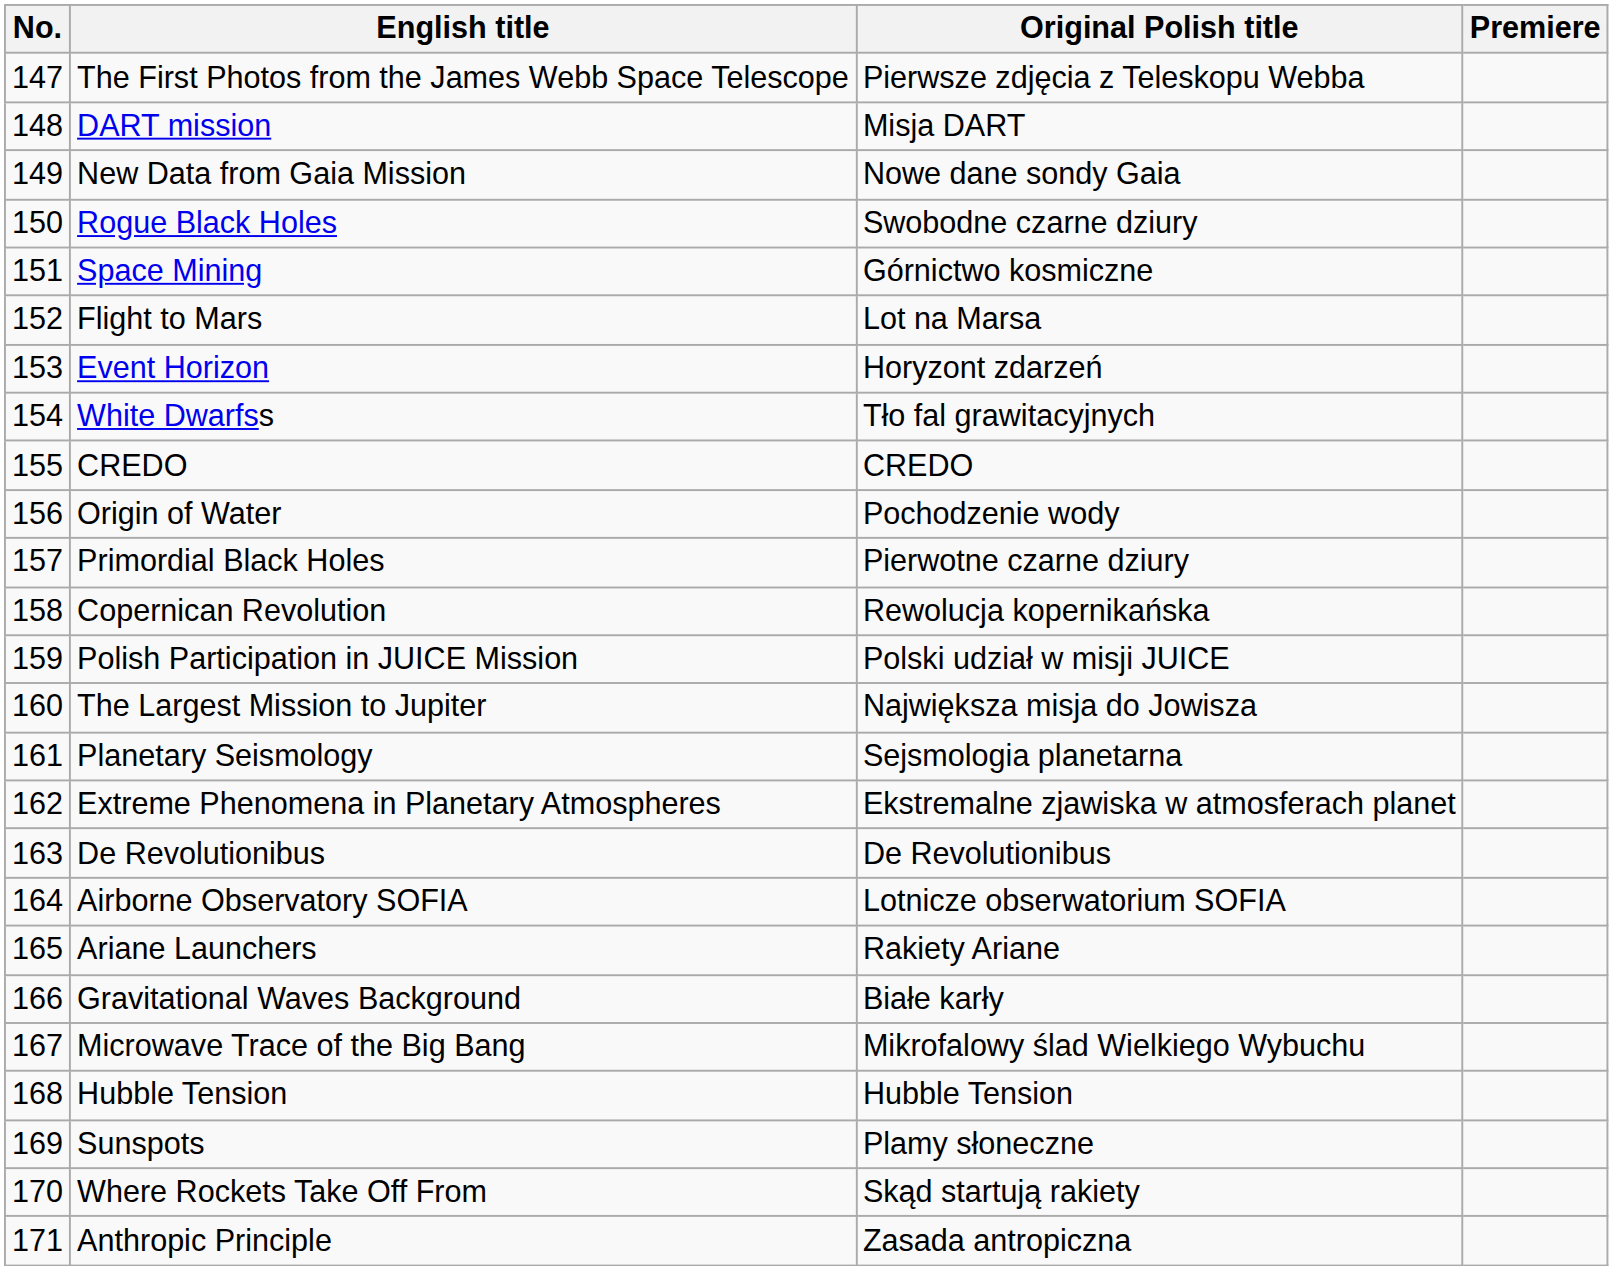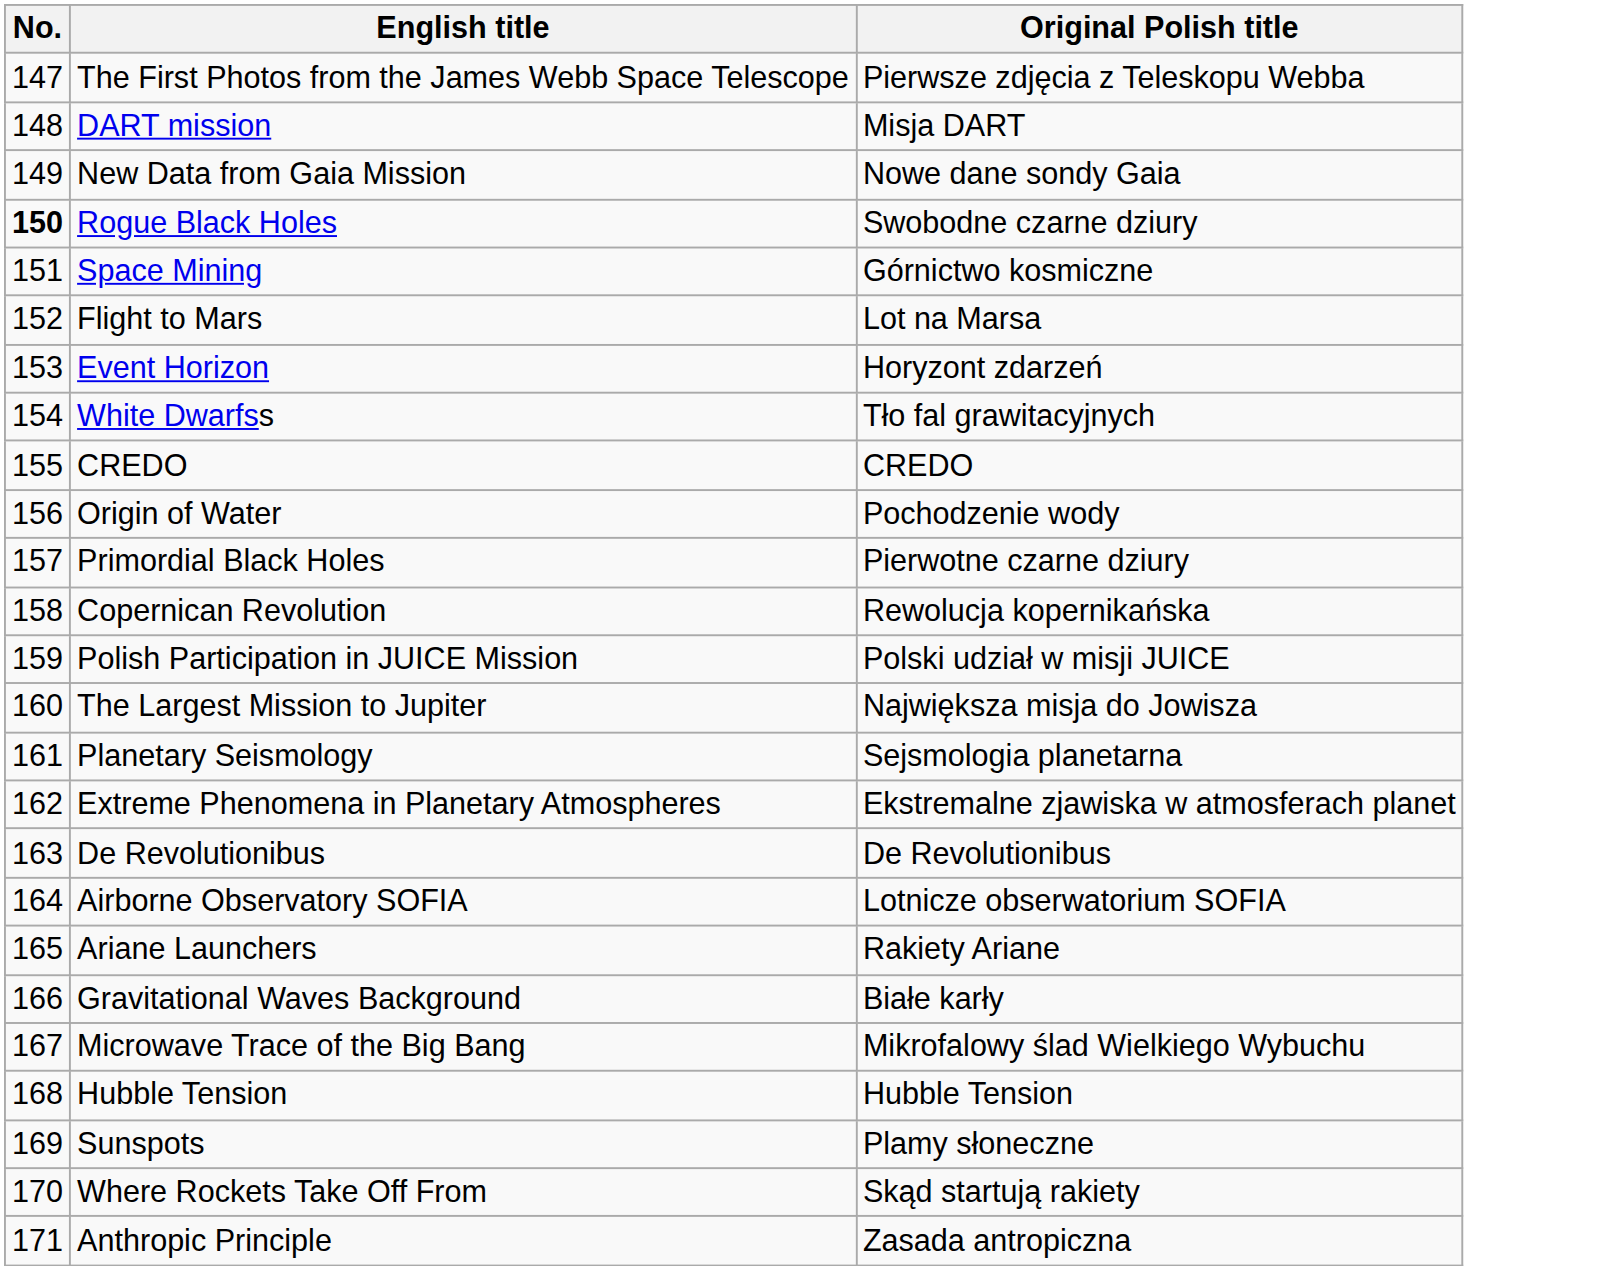 <table class="wikitable">
 <tr>
 <th>No.</th>
 <th>English title</th>
 <th>Original Polish title</th>
-<th>Premiere</th>
 </tr>
 <tr>
 <td>147</td>
 <td>The First Photos from the James Webb Space Telescope</td>
 <td>Pierwsze zdjęcia z Teleskopu Webba</td>
-<td></td>
 </tr>
 <tr>
 <td>148</td>
 <td><a href='#'>DART mission</a></td>
 <td>Misja DART</td>
-<td></td>
 </tr>
 <tr>
 <td>149</td>
 <td>New Data from Gaia Mission</td>
 <td>Nowe dane sondy Gaia</td>
-<td></td>
 </tr>
 <tr>
-<td>150</td>
+<td><strong>150</strong></td>
 <td><a href='#'>Rogue Black Holes</a></td>
 <td>Swobodne czarne dziury</td>
-<td></td>
 </tr>
 <tr>
 <td>151</td>
 <td><a href='#'>Space Mining</a></td>
 <td>Górnictwo kosmiczne</td>
-<td></td>
 </tr>
 <tr>
 <td>152</td>
 <td>Flight to Mars</td>
 <td>Lot na Marsa</td>
-<td></td>
 </tr>
 <tr>
 <td>153</td>
 <td><a href='#'>Event Horizon</a></td>
 <td>Horyzont zdarzeń</td>
-<td></td>
 </tr>
 <tr>
 <td>154</td>
 <td><a href='#'>White Dwarfs</a>s</td>
 <td>Tło fal grawitacyjnych</td>
-<td></td>
 </tr>
 <tr>
 <td>155</td>
 <td>CREDO</td>
 <td>CREDO</td>
-<td></td>
 </tr>
 <tr>
 <td>156</td>
 <td>Origin of Water</td>
 <td>Pochodzenie wody</td>
-<td></td>
 </tr>
 <tr>
 <td>157</td>
 <td>Primordial Black Holes</td>
 <td>Pierwotne czarne dziury</td>
-<td></td>
 </tr>
 <tr>
 <td>158</td>
 <td>Copernican Revolution</td>
 <td>Rewolucja kopernikańska</td>
-<td></td>
 </tr>
 <tr>
 <td>159</td>
 <td>Polish Participation in JUICE Mission</td>
 <td>Polski udział w misji JUICE</td>
-<td></td>
 </tr>
 <tr>
 <td>160</td>
 <td>The Largest Mission to Jupiter</td>
 <td>Największa misja do Jowisza</td>
-<td></td>
 </tr>
 <tr>
 <td>161</td>
 <td>Planetary Seismology</td>
 <td>Sejsmologia planetarna</td>
-<td></td>
 </tr>
 <tr>
 <td>162</td>
 <td>Extreme Phenomena in Planetary Atmospheres</td>
 <td>Ekstremalne zjawiska w atmosferach planet</td>
-<td></td>
 </tr>
 <tr>
 <td>163</td>
 <td>De Revolutionibus</td>
 <td>De Revolutionibus</td>
-<td></td>
 </tr>
 <tr>
 <td>164</td>
 <td>Airborne Observatory SOFIA</td>
 <td>Lotnicze obserwatorium SOFIA</td>
-<td></td>
 </tr>
 <tr>
 <td>165</td>
 <td>Ariane Launchers</td>
 <td>Rakiety Ariane</td>
-<td></td>
 </tr>
 <tr>
 <td>166</td>
 <td>Gravitational Waves Background</td>
 <td>Białe karły</td>
-<td></td>
 </tr>
 <tr>
 <td>167</td>
 <td>Microwave Trace of the Big Bang</td>
 <td>Mikrofalowy ślad Wielkiego Wybuchu</td>
-<td></td>
 </tr>
 <tr>
 <td>168</td>
 <td>Hubble Tension</td>
 <td>Hubble Tension</td>
-<td></td>
 </tr>
 <tr>
 <td>169</td>
 <td>Sunspots</td>
 <td>Plamy słoneczne</td>
-<td></td>
 </tr>
 <tr>
 <td>170</td>
 <td>Where Rockets Take Off From</td>
 <td>Skąd startują rakiety</td>
-<td></td>
 </tr>
 <tr>
 <td>171</td>
 <td>Anthropic Principle</td>
 <td>Zasada antropiczna</td>
-<td></td>
 </tr>
 </table>
